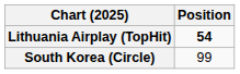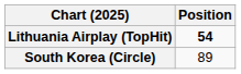 <table class="wikitable sortable plainrowheaders" style="text-align:center">
 <tr>
 <th scope="col">Chart (2025)</th>
 <th scope="col">Position</th>
 </tr>
 <tr>
 <th scope="row">Lithuania Airplay (TopHit)</th>
 <td><strong>54</strong></td>
 </tr>
 <tr>
 <th scope="row">South Korea (Circle)</th>
-<td>99</td>
+<td>89</td>
 </tr>
 </table>
